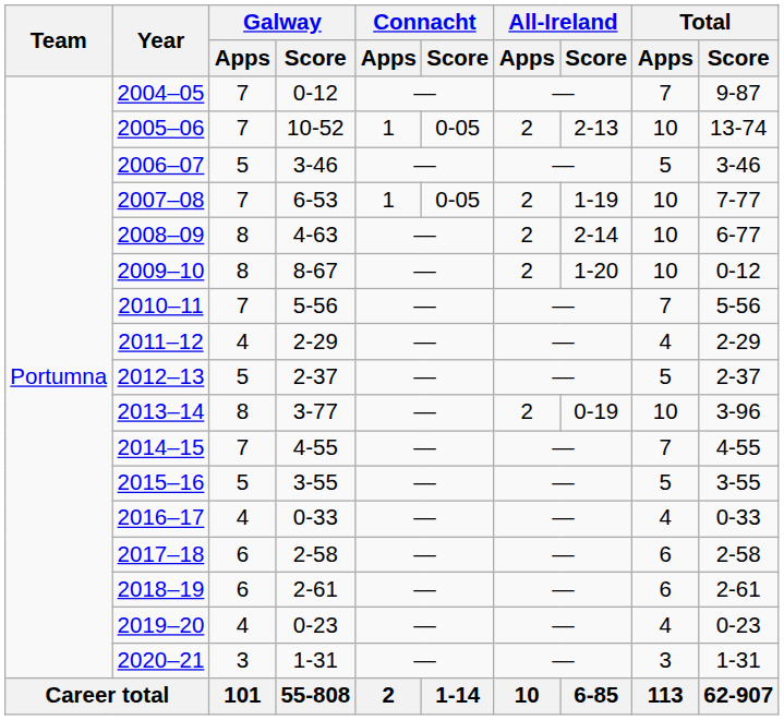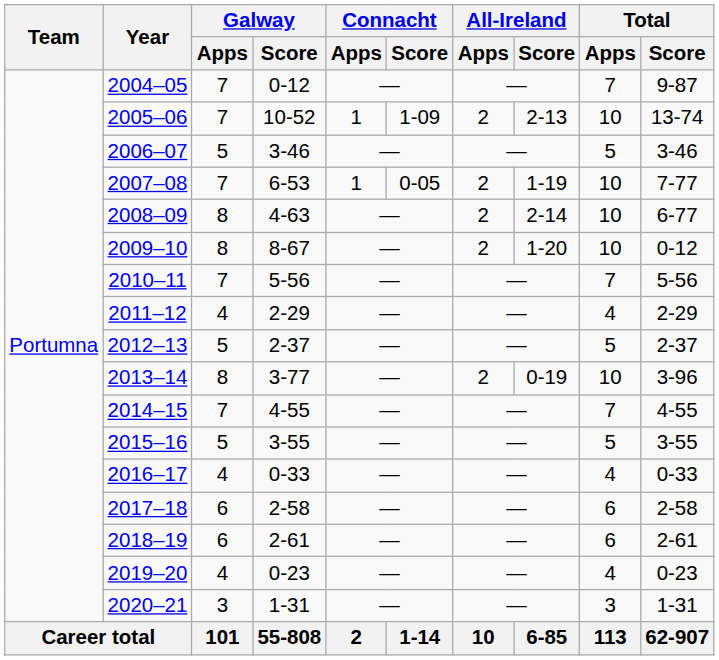 <table class="wikitable" style="text-align:center">
 <tr>
 <th rowspan="2">Team</th>
 <th rowspan="2">Year</th>
 <th colspan="2"><a href='#'>Galway</a></th>
 <th colspan="2"><a href='#'>Connacht</a></th>
 <th colspan="2"><a href='#'>All-Ireland</a></th>
 <th colspan="2">Total</th>
 </tr>
 <tr>
 <th>Apps</th>
 <th>Score</th>
 <th>Apps</th>
 <th>Score</th>
 <th>Apps</th>
 <th>Score</th>
 <th>Apps</th>
 <th>Score</th>
 </tr>
 <tr>
 <td rowspan="17"><a href='#'>Portumna</a></td>
 <td><a href='#'>2004–05</a></td>
 <td>7</td>
 <td>0-12</td>
 <td colspan=2>—</td>
 <td colspan=2>—</td>
 <td>7</td>
 <td>9-87</td>
 </tr>
 <tr>
 <td><a href='#'>2005–06</a></td>
 <td>7</td>
 <td>10-52</td>
 <td>1</td>
-<td>0-05</td>
+<td>1-09</td>
 <td>2</td>
 <td>2-13</td>
 <td>10</td>
 <td>13-74</td>
 </tr>
 <tr>
 <td><a href='#'>2006–07</a></td>
 <td>5</td>
 <td>3-46</td>
 <td colspan=2>—</td>
 <td colspan=2>—</td>
 <td>5</td>
 <td>3-46</td>
 </tr>
 <tr>
 <td><a href='#'>2007–08</a></td>
 <td>7</td>
 <td>6-53</td>
 <td>1</td>
 <td>0-05</td>
 <td>2</td>
 <td>1-19</td>
 <td>10</td>
 <td>7-77</td>
 </tr>
 <tr>
 <td><a href='#'>2008–09</a></td>
 <td>8</td>
 <td>4-63</td>
 <td colspan=2>—</td>
 <td>2</td>
 <td>2-14</td>
 <td>10</td>
 <td>6-77</td>
 </tr>
 <tr>
 <td><a href='#'>2009–10</a></td>
 <td>8</td>
 <td>8-67</td>
 <td colspan=2>—</td>
 <td>2</td>
 <td>1-20</td>
 <td>10</td>
 <td>0-12</td>
 </tr>
 <tr>
 <td><a href='#'>2010–11</a></td>
 <td>7</td>
 <td>5-56</td>
 <td colspan=2>—</td>
 <td colspan=2>—</td>
 <td>7</td>
 <td>5-56</td>
 </tr>
 <tr>
 <td><a href='#'>2011–12</a></td>
 <td>4</td>
 <td>2-29</td>
 <td colspan=2>—</td>
 <td colspan=2>—</td>
 <td>4</td>
 <td>2-29</td>
 </tr>
 <tr>
 <td><a href='#'>2012–13</a></td>
 <td>5</td>
 <td>2-37</td>
 <td colspan=2>—</td>
 <td colspan=2>—</td>
 <td>5</td>
 <td>2-37</td>
 </tr>
 <tr>
 <td><a href='#'>2013–14</a></td>
 <td>8</td>
 <td>3-77</td>
 <td colspan=2>—</td>
 <td>2</td>
 <td>0-19</td>
 <td>10</td>
 <td>3-96</td>
 </tr>
 <tr>
 <td><a href='#'>2014–15</a></td>
 <td>7</td>
 <td>4-55</td>
 <td colspan=2>—</td>
 <td colspan=2>—</td>
 <td>7</td>
 <td>4-55</td>
 </tr>
 <tr>
 <td><a href='#'>2015–16</a></td>
 <td>5</td>
 <td>3-55</td>
 <td colspan=2>—</td>
 <td colspan=2>—</td>
 <td>5</td>
 <td>3-55</td>
 </tr>
 <tr>
 <td><a href='#'>2016–17</a></td>
 <td>4</td>
 <td>0-33</td>
 <td colspan=2>—</td>
 <td colspan=2>—</td>
 <td>4</td>
 <td>0-33</td>
 </tr>
 <tr>
 <td><a href='#'>2017–18</a></td>
 <td>6</td>
 <td>2-58</td>
 <td colspan=2>—</td>
 <td colspan=2>—</td>
 <td>6</td>
 <td>2-58</td>
 </tr>
 <tr>
 <td><a href='#'>2018–19</a></td>
 <td>6</td>
 <td>2-61</td>
 <td colspan=2>—</td>
 <td colspan=2>—</td>
 <td>6</td>
 <td>2-61</td>
 </tr>
 <tr>
 <td><a href='#'>2019–20</a></td>
 <td>4</td>
 <td>0-23</td>
 <td colspan=2>—</td>
 <td colspan=2>—</td>
 <td>4</td>
 <td>0-23</td>
 </tr>
 <tr>
 <td><a href='#'>2020–21</a></td>
 <td>3</td>
 <td>1-31</td>
 <td colspan=2>—</td>
 <td colspan=2>—</td>
 <td>3</td>
 <td>1-31</td>
 </tr>
 <tr>
 <th colspan="2">Career total</th>
 <th>101</th>
 <th>55-808</th>
 <th>2</th>
 <th>1-14</th>
 <th>10</th>
 <th>6-85</th>
 <th>113</th>
 <th>62-907</th>
 </tr>
 </table>
